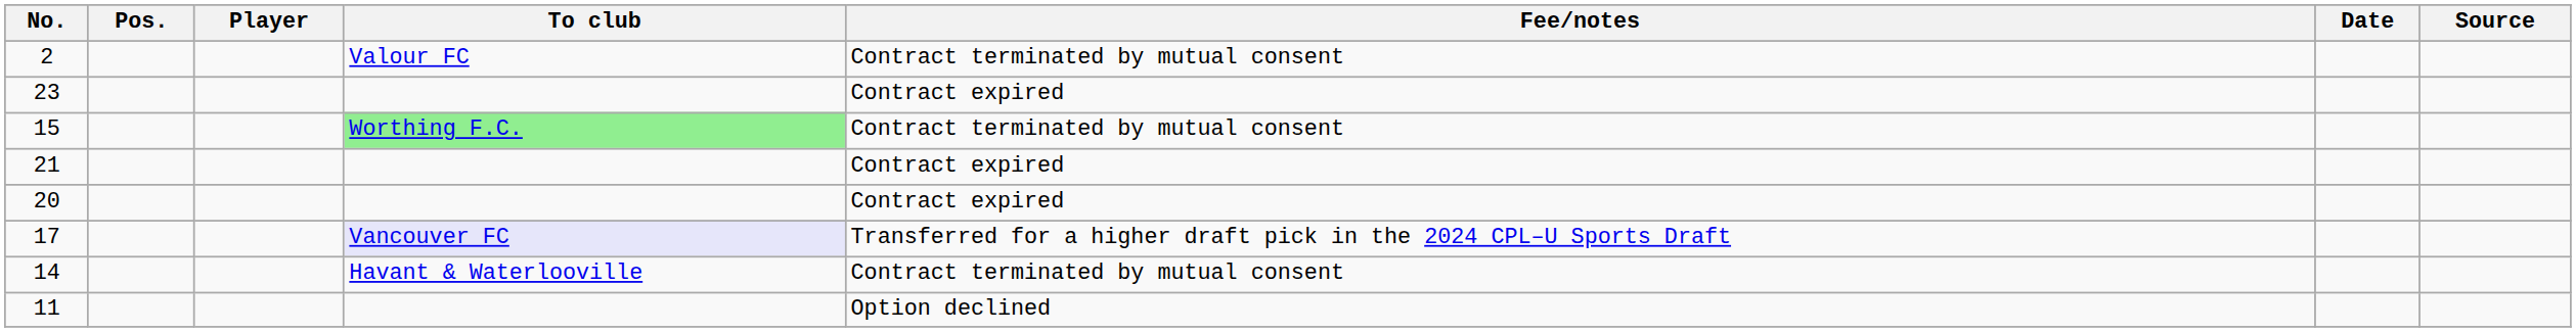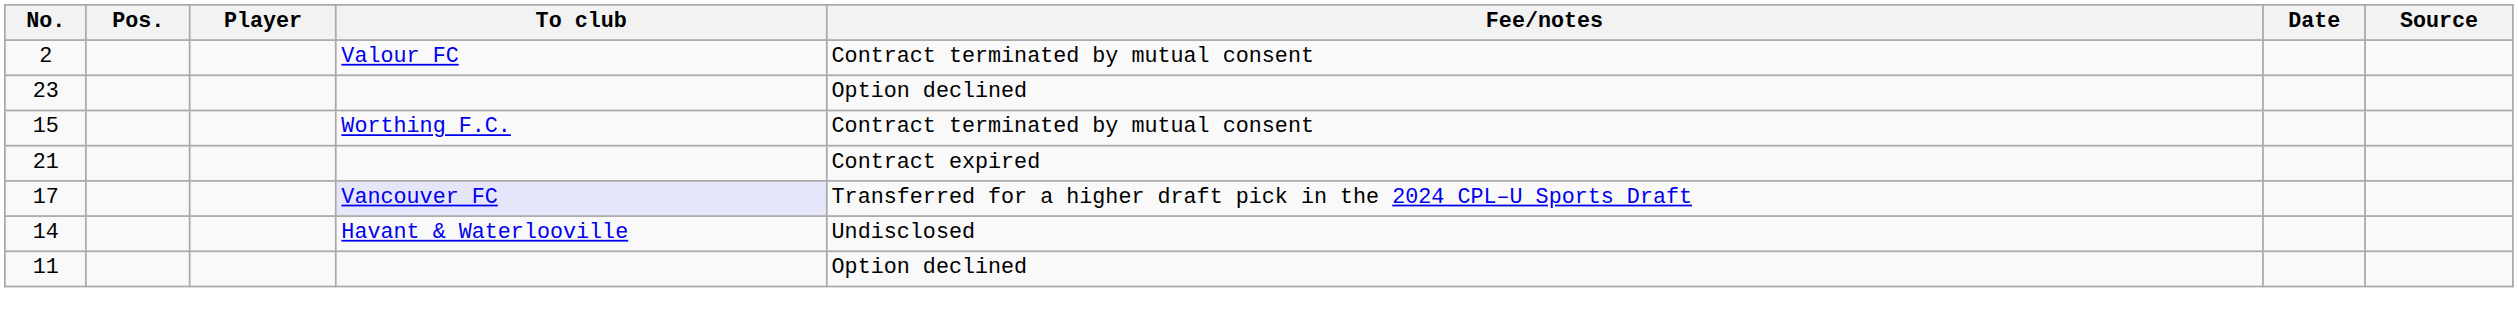 <table class="wikitable sortable" style="width:90%; text-align:center; font-size:95%; text-align:left;">
 <tr>
 <th>No.</th>
 <th>Pos.</th>
 <th>Player</th>
 <th>To club</th>
 <th>Fee/notes</th>
 <th>Date</th>
 <th>Source</th>
 </tr>
 <tr>
 <td align=center>2</td>
 <td align=center></td>
 <td></td>
 <td> <a href='#'>Valour FC</a></td>
 <td>Contract terminated by mutual consent</td>
 <td></td>
 <td></td>
 </tr>
 <tr>
 <td align=center>23</td>
 <td align=center></td>
 <td></td>
 <td></td>
-<td>Contract expired</td>
+<td>Option declined</td>
 <td></td>
 <td></td>
 </tr>
 <tr>
 <td align=center>15</td>
 <td align=center></td>
 <td></td>
-<td style="background: lightgreen;"> <a href='#'>Worthing F.C.</a></td>
+<td> <a href='#'>Worthing F.C.</a></td>
 <td>Contract terminated by mutual consent</td>
 <td></td>
 <td></td>
 </tr>
 <tr>
 <td align=center>21</td>
-<td align=center></td>
-<td></td>
-<td></td>
-<td>Contract expired</td>
-<td></td>
-<td></td>
-</tr>
-<tr>
-<td align=center>20</td>
 <td align=center></td>
 <td></td>
 <td></td>
 <td>Contract expired</td>
 <td></td>
 <td></td>
 </tr>
 <tr>
 <td align=center>17</td>
 <td align=center></td>
 <td></td>
 <td style="background: lavender;"> <a href='#'>Vancouver FC</a></td>
 <td>Transferred for a higher draft pick in the <a href='#'>2024 CPL–U Sports Draft</a></td>
 <td></td>
 <td></td>
 </tr>
 <tr>
 <td align=center>14</td>
 <td align=center></td>
 <td></td>
 <td> <a href='#'>Havant & Waterlooville</a></td>
-<td>Contract terminated by mutual consent</td>
+<td>Undisclosed</td>
 <td></td>
 <td></td>
 </tr>
 <tr>
 <td align=center>11</td>
 <td align=center></td>
 <td></td>
 <td></td>
 <td>Option declined</td>
 <td></td>
 <td></td>
 </tr>
 </table>
